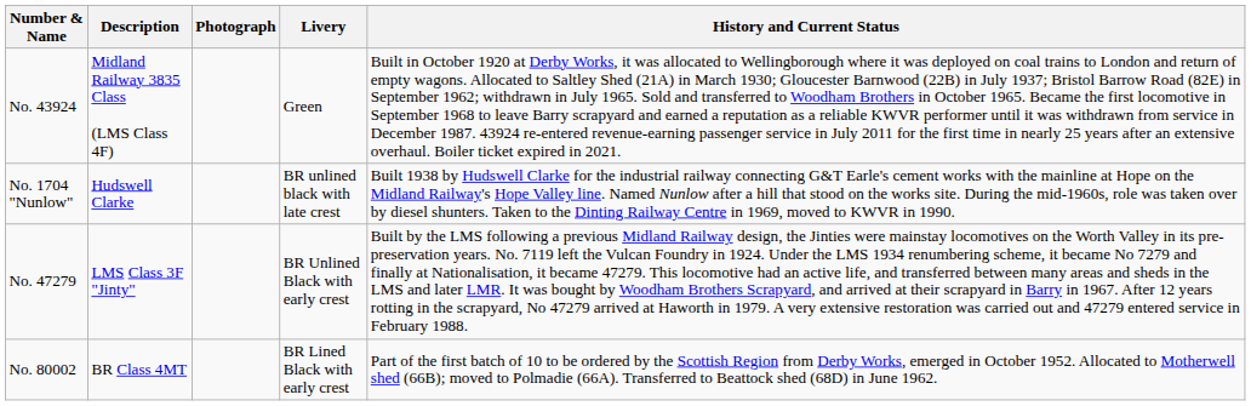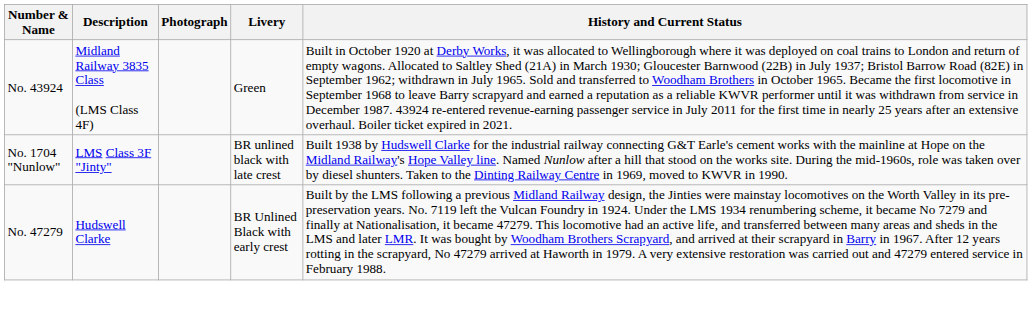 <table class="wikitable">
 <tr>
 <th>Number & Name</th>
 <th>Description</th>
 <th>Photograph</th>
 <th>Livery</th>
 <th>History and Current Status</th>
 </tr>
 <tr>
 <td>No. 43924</td>
 <td><a href='#'>Midland Railway 3835 Class</a><br><br>(LMS Class 4F)</td>
 <td></td>
 <td>Green</td>
 <td>Built in October 1920 at <a href='#'>Derby Works</a>, it was allocated to Wellingborough where it was deployed on coal trains to London and return of empty wagons. Allocated to Saltley Shed (21A) in March 1930; Gloucester Barnwood (22B) in July 1937; Bristol Barrow Road (82E) in September 1962; withdrawn in July 1965. Sold and transferred to <a href='#'>Woodham Brothers</a> in October 1965. Became the first locomotive in September 1968 to leave Barry scrapyard and earned a reputation as a reliable KWVR performer until it was withdrawn from service in December 1987. 43924 re-entered revenue-earning passenger service in July 2011 for the first time in nearly 25 years after an extensive overhaul. Boiler ticket expired in 2021.</td>
 </tr>
 <tr>
 <td>No. 1704 "Nunlow"</td>
-<td><a href='#'>Hudswell Clarke</a><br></td>
+<td><a href='#'>LMS</a>  <a href='#'>Class 3F "Jinty"</a></td>
 <td></td>
 <td>BR unlined black with late crest</td>
 <td>Built 1938 by <a href='#'>Hudswell Clarke</a> for the industrial railway connecting G&T Earle's cement works with the mainline at Hope on the <a href='#'>Midland Railway</a>'s <a href='#'>Hope Valley line</a>. Named <em>Nunlow</em> after a hill that stood on the works site. During the mid-1960s, role was taken over by diesel shunters. Taken to the <a href='#'>Dinting Railway Centre</a> in 1969, moved to KWVR in 1990.</td>
 </tr>
 <tr>
 <td>No. 47279</td>
-<td><a href='#'>LMS</a>  <a href='#'>Class 3F "Jinty"</a></td>
+<td><a href='#'>Hudswell Clarke</a><br></td>
 <td></td>
 <td>BR Unlined Black with early crest</td>
 <td>Built by the LMS following a previous <a href='#'>Midland Railway</a> design, the Jinties were mainstay locomotives on the Worth Valley in its pre-preservation years. No. 7119 left the Vulcan Foundry in 1924. Under the LMS 1934 renumbering scheme, it became No 7279 and finally at Nationalisation, it became 47279. This locomotive had an active life, and transferred between many areas and sheds in the LMS and later <a href='#'>LMR</a>. It was bought by <a href='#'>Woodham Brothers Scrapyard</a>, and arrived at their scrapyard in <a href='#'>Barry</a> in 1967. After 12 years rotting in the scrapyard, No 47279 arrived at Haworth in 1979. A very extensive restoration was carried out and 47279 entered service in February 1988.</td>
 </tr>
-<tr>
-<td>No. 80002</td>
-<td>BR  <a href='#'>Class 4MT</a></td>
-<td></td>
-<td>BR Lined Black with early crest</td>
-<td>Part of the first batch of 10 to be ordered by the <a href='#'>Scottish Region</a> from <a href='#'>Derby Works</a>, emerged in October 1952. Allocated to <a href='#'>Motherwell shed</a> (66B); moved to Polmadie (66A). Transferred to Beattock shed (68D) in June 1962.</td>
-</tr>
 </table>
